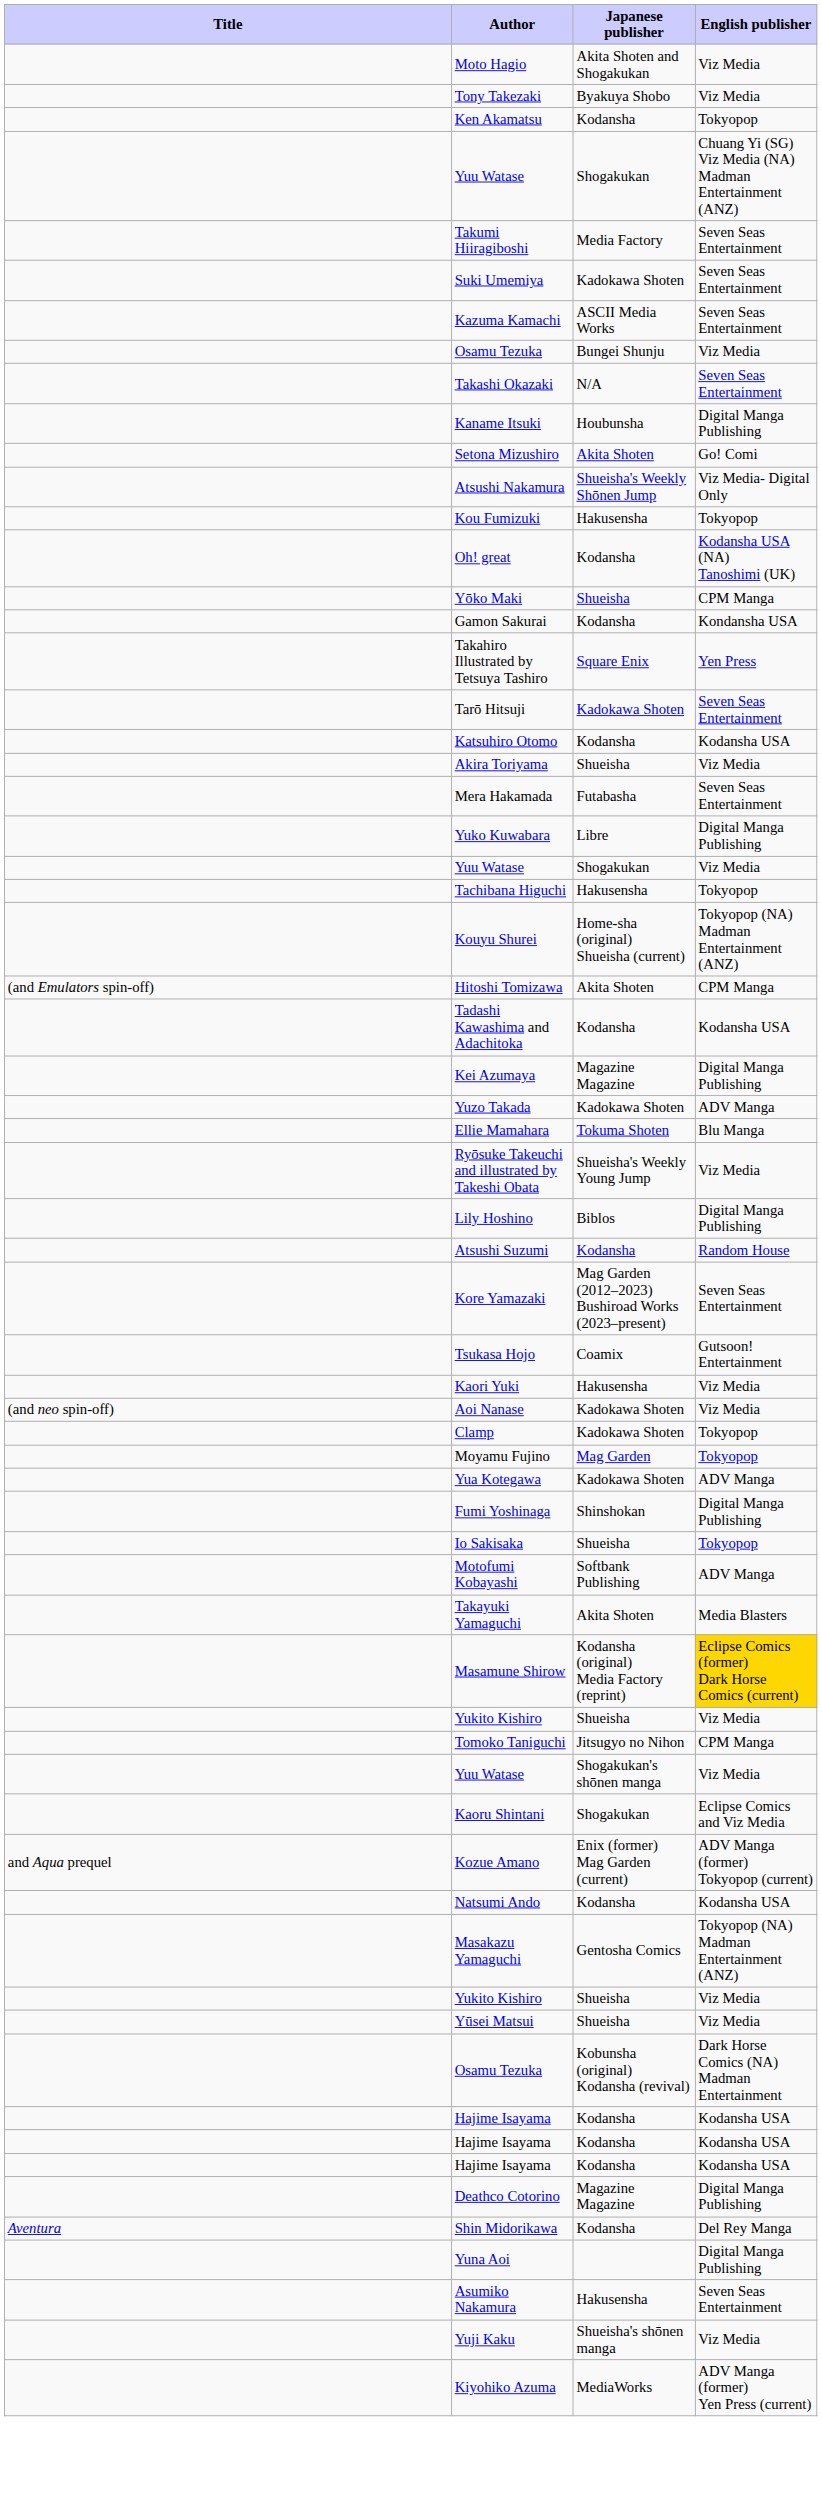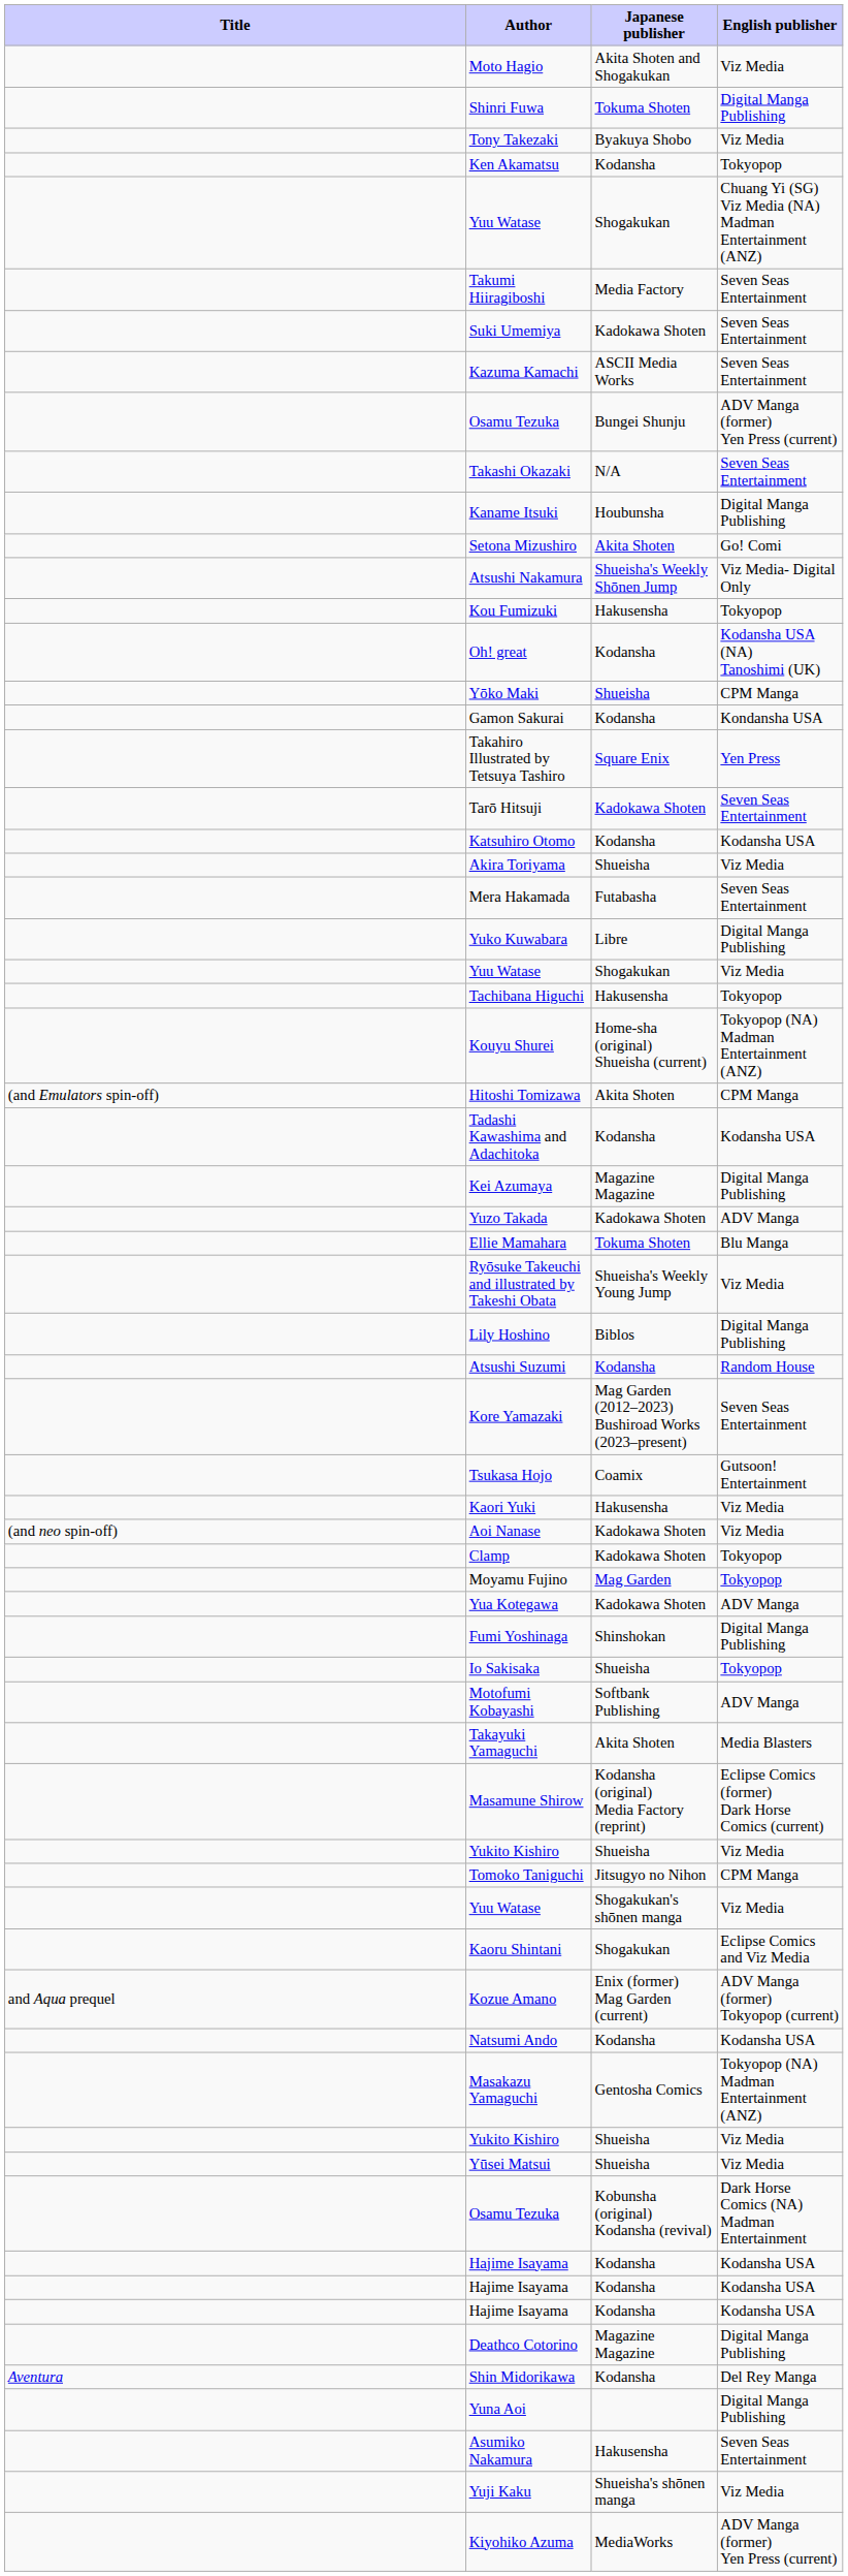 <table class="wikitable" style="width: 100%;">
 <tr>
 <th style="background: #ccf;">Title</th>
 <th style="background: #ccf; width: 15%;">Author</th>
 <th style="background: #ccf; width: 15%;">Japanese publisher</th>
 <th style="background: #ccf; width: 15%;">English publisher</th>
 </tr>
 <tr>
 <td></td>
 <td><a href='#'>Moto Hagio</a></td>
 <td>Akita Shoten and Shogakukan</td>
 <td>Viz Media</td>
+</tr>
+<tr>
+<td></td>
+<td><a href='#'>Shinri Fuwa</a></td>
+<td><a href='#'>Tokuma Shoten</a></td>
+<td><a href='#'>Digital Manga Publishing</a></td>
 </tr>
 <tr>
 <td></td>
 <td><a href='#'>Tony Takezaki</a></td>
 <td>Byakuya Shobo</td>
 <td>Viz Media</td>
 </tr>
 <tr>
 <td></td>
 <td><a href='#'>Ken Akamatsu</a></td>
 <td>Kodansha</td>
 <td>Tokyopop</td>
 </tr>
 <tr>
 <td></td>
 <td><a href='#'>Yuu Watase</a></td>
 <td>Shogakukan</td>
 <td>Chuang Yi (SG) <br> Viz Media (NA) <br> Madman Entertainment (ANZ)</td>
 </tr>
 <tr>
 <td></td>
 <td><a href='#'>Takumi Hiiragiboshi</a></td>
 <td>Media Factory</td>
 <td>Seven Seas Entertainment</td>
 </tr>
 <tr>
 <td></td>
 <td><a href='#'>Suki Umemiya</a></td>
 <td>Kadokawa Shoten</td>
 <td>Seven Seas Entertainment</td>
 </tr>
 <tr>
 <td></td>
 <td><a href='#'>Kazuma Kamachi</a></td>
 <td>ASCII Media Works</td>
 <td>Seven Seas Entertainment</td>
 </tr>
 <tr>
 <td></td>
 <td><a href='#'>Osamu Tezuka</a></td>
 <td>Bungei Shunju</td>
-<td>Viz Media</td>
+<td>ADV Manga (former) <br> Yen Press (current)</td>
 </tr>
 <tr>
 <td></td>
 <td><a href='#'>Takashi Okazaki</a></td>
 <td>N/A</td>
 <td><a href='#'>Seven Seas Entertainment</a></td>
 </tr>
 <tr>
 <td></td>
 <td><a href='#'>Kaname Itsuki</a></td>
 <td>Houbunsha</td>
 <td>Digital Manga Publishing</td>
 </tr>
 <tr>
 <td></td>
 <td><a href='#'>Setona Mizushiro</a></td>
 <td><a href='#'>Akita Shoten</a></td>
 <td>Go! Comi</td>
 </tr>
 <tr>
 <td></td>
 <td><a href='#'>Atsushi Nakamura</a></td>
 <td><a href='#'>Shueisha's Weekly Shōnen Jump</a></td>
 <td>Viz Media- Digital Only</td>
 </tr>
 <tr>
 <td></td>
 <td><a href='#'>Kou Fumizuki</a></td>
 <td>Hakusensha</td>
 <td>Tokyopop</td>
 </tr>
 <tr>
 <td></td>
 <td><a href='#'>Oh! great</a></td>
 <td>Kodansha</td>
 <td><a href='#'>Kodansha USA</a> (NA) <br> <a href='#'>Tanoshimi</a> (UK)</td>
 </tr>
 <tr>
 <td></td>
 <td><a href='#'>Yōko Maki</a></td>
 <td><a href='#'>Shueisha</a></td>
 <td>CPM Manga</td>
 </tr>
 <tr>
 <td></td>
 <td>Gamon Sakurai</td>
 <td>Kodansha</td>
 <td>Kondansha USA</td>
 </tr>
 <tr>
 <td></td>
 <td>Takahiro<br>Illustrated by Tetsuya Tashiro</td>
 <td><a href='#'>Square Enix</a></td>
 <td><a href='#'>Yen Press</a></td>
 </tr>
 <tr>
 <td></td>
 <td>Tarō Hitsuji</td>
 <td><a href='#'>Kadokawa Shoten</a></td>
 <td><a href='#'>Seven Seas Entertainment</a></td>
 </tr>
 <tr>
 <td></td>
 <td><a href='#'>Katsuhiro Otomo</a></td>
 <td>Kodansha</td>
 <td>Kodansha USA</td>
 </tr>
 <tr>
 <td></td>
 <td><a href='#'>Akira Toriyama</a></td>
 <td>Shueisha</td>
 <td>Viz Media</td>
 </tr>
 <tr>
 <td></td>
 <td>Mera Hakamada</td>
 <td>Futabasha</td>
 <td>Seven Seas Entertainment</td>
 </tr>
 <tr>
 <td></td>
 <td><a href='#'>Yuko Kuwabara</a></td>
 <td>Libre</td>
 <td>Digital Manga Publishing</td>
 </tr>
 <tr>
 <td></td>
 <td><a href='#'>Yuu Watase</a></td>
 <td>Shogakukan</td>
 <td>Viz Media</td>
 </tr>
 <tr>
 <td></td>
 <td><a href='#'>Tachibana Higuchi</a></td>
 <td>Hakusensha</td>
 <td>Tokyopop</td>
 </tr>
 <tr>
 <td></td>
 <td><a href='#'>Kouyu Shurei</a></td>
 <td>Home-sha (original) <br> Shueisha (current)</td>
 <td>Tokyopop (NA) <br> Madman Entertainment (ANZ)</td>
 </tr>
 <tr>
 <td> <div>(and <em>Emulators</em> spin-off)</div></td>
 <td><a href='#'>Hitoshi Tomizawa</a></td>
 <td>Akita Shoten</td>
 <td>CPM Manga</td>
 </tr>
 <tr>
 <td></td>
 <td><a href='#'>Tadashi Kawashima</a> and <a href='#'>Adachitoka</a></td>
 <td>Kodansha</td>
 <td>Kodansha USA</td>
 </tr>
 <tr>
 <td></td>
 <td><a href='#'>Kei Azumaya</a></td>
 <td>Magazine Magazine</td>
 <td>Digital Manga Publishing</td>
 </tr>
 <tr>
 <td></td>
 <td><a href='#'>Yuzo Takada</a></td>
 <td>Kadokawa Shoten</td>
 <td>ADV Manga</td>
 </tr>
 <tr>
 <td></td>
 <td><a href='#'>Ellie Mamahara</a></td>
 <td><a href='#'>Tokuma Shoten</a></td>
 <td>Blu Manga</td>
 </tr>
 <tr>
 <td></td>
 <td><a href='#'>Ryōsuke Takeuchi and illustrated by Takeshi Obata</a></td>
 <td>Shueisha's Weekly Young Jump</td>
 <td>Viz Media</td>
 </tr>
 <tr>
 <td></td>
 <td><a href='#'>Lily Hoshino</a></td>
 <td>Biblos</td>
 <td>Digital Manga Publishing</td>
 </tr>
 <tr>
 <td></td>
 <td><a href='#'>Atsushi Suzumi</a></td>
 <td><a href='#'>Kodansha</a></td>
 <td><a href='#'>Random House</a></td>
 </tr>
 <tr>
 <td></td>
 <td><a href='#'>Kore Yamazaki</a></td>
 <td>Mag Garden (2012–2023)<br> Bushiroad Works (2023–present)</td>
 <td>Seven Seas Entertainment</td>
 </tr>
 <tr>
 <td></td>
 <td><a href='#'>Tsukasa Hojo</a></td>
 <td>Coamix</td>
 <td>Gutsoon! Entertainment</td>
 </tr>
 <tr>
 <td></td>
 <td><a href='#'>Kaori Yuki</a></td>
 <td>Hakusensha</td>
 <td>Viz Media</td>
 </tr>
 <tr>
 <td> <div>(and <em>neo</em> spin-off)</div></td>
 <td><a href='#'>Aoi Nanase</a></td>
 <td>Kadokawa Shoten</td>
 <td>Viz Media</td>
 </tr>
 <tr>
 <td></td>
 <td><a href='#'>Clamp</a></td>
 <td>Kadokawa Shoten</td>
 <td>Tokyopop</td>
 </tr>
 <tr>
 <td></td>
 <td>Moyamu Fujino</td>
 <td><a href='#'>Mag Garden</a></td>
 <td><a href='#'>Tokyopop</a></td>
 </tr>
 <tr>
 <td></td>
 <td><a href='#'>Yua Kotegawa</a></td>
 <td>Kadokawa Shoten</td>
 <td>ADV Manga</td>
 </tr>
 <tr>
 <td></td>
 <td><a href='#'>Fumi Yoshinaga</a></td>
 <td>Shinshokan</td>
 <td>Digital Manga Publishing</td>
 </tr>
 <tr>
 <td></td>
 <td><a href='#'>Io Sakisaka</a></td>
 <td>Shueisha</td>
 <td><a href='#'>Tokyopop</a></td>
 </tr>
 <tr>
 <td></td>
 <td><a href='#'>Motofumi Kobayashi</a></td>
 <td>Softbank Publishing</td>
 <td>ADV Manga</td>
 </tr>
 <tr>
 <td></td>
 <td><a href='#'>Takayuki Yamaguchi</a></td>
 <td>Akita Shoten</td>
 <td>Media Blasters</td>
 </tr>
 <tr>
 <td></td>
 <td><a href='#'>Masamune Shirow</a></td>
 <td>Kodansha (original) <br> Media Factory (reprint)</td>
-<td style="background: gold;">Eclipse Comics (former) <br> Dark Horse Comics (current)</td>
+<td>Eclipse Comics (former) <br> Dark Horse Comics (current)</td>
 </tr>
 <tr>
 <td></td>
 <td><a href='#'>Yukito Kishiro</a></td>
 <td>Shueisha</td>
 <td>Viz Media</td>
 </tr>
 <tr>
 <td></td>
 <td><a href='#'>Tomoko Taniguchi</a></td>
 <td>Jitsugyo no Nihon</td>
 <td>CPM Manga</td>
 </tr>
 <tr>
 <td></td>
 <td><a href='#'>Yuu Watase</a></td>
 <td>Shogakukan's shōnen manga</td>
 <td>Viz Media</td>
 </tr>
 <tr>
 <td></td>
 <td><a href='#'>Kaoru Shintani</a></td>
 <td>Shogakukan</td>
 <td>Eclipse Comics and Viz Media</td>
 </tr>
 <tr>
 <td> <div> and <em>Aqua</em> prequel </div></td>
 <td><a href='#'>Kozue Amano</a></td>
 <td>Enix (former) <br> Mag Garden (current)</td>
 <td>ADV Manga (former) <br> Tokyopop (current)</td>
 </tr>
 <tr>
 <td></td>
 <td><a href='#'>Natsumi Ando</a></td>
 <td>Kodansha</td>
 <td>Kodansha USA</td>
 </tr>
 <tr>
 <td></td>
 <td><a href='#'>Masakazu Yamaguchi</a></td>
 <td>Gentosha Comics</td>
 <td>Tokyopop (NA) <br> Madman Entertainment (ANZ)</td>
 </tr>
 <tr>
 <td></td>
 <td><a href='#'>Yukito Kishiro</a></td>
 <td>Shueisha</td>
 <td>Viz Media</td>
 </tr>
 <tr>
 <td></td>
 <td><a href='#'>Yūsei Matsui</a></td>
 <td>Shueisha</td>
 <td>Viz Media</td>
 </tr>
 <tr>
 <td></td>
 <td><a href='#'>Osamu Tezuka</a></td>
 <td>Kobunsha (original) <br> Kodansha (revival)</td>
 <td>Dark Horse Comics (NA) <br> Madman Entertainment</td>
 </tr>
 <tr>
 <td></td>
 <td><a href='#'>Hajime Isayama</a></td>
 <td>Kodansha</td>
 <td>Kodansha USA</td>
 </tr>
 <tr>
 <td></td>
 <td>Hajime Isayama</td>
 <td>Kodansha</td>
 <td>Kodansha USA</td>
 </tr>
 <tr>
 <td></td>
 <td>Hajime Isayama</td>
 <td>Kodansha</td>
 <td>Kodansha USA</td>
 </tr>
 <tr>
 <td></td>
 <td><a href='#'>Deathco Cotorino</a></td>
 <td>Magazine Magazine</td>
 <td>Digital Manga Publishing</td>
 </tr>
 <tr>
 <td><em><a href='#'>Aventura</a></em></td>
 <td><a href='#'>Shin Midorikawa</a></td>
 <td>Kodansha</td>
 <td>Del Rey Manga</td>
 </tr>
 <tr>
 <td></td>
 <td><a href='#'>Yuna Aoi</a></td>
 <td></td>
 <td>Digital Manga Publishing</td>
 </tr>
 <tr>
 <td></td>
 <td><a href='#'>Asumiko Nakamura</a></td>
 <td>Hakusensha</td>
 <td>Seven Seas Entertainment</td>
 </tr>
 <tr>
 <td></td>
 <td><a href='#'>Yuji Kaku</a></td>
 <td>Shueisha's shōnen manga</td>
 <td>Viz Media</td>
 </tr>
 <tr>
 <td></td>
 <td><a href='#'>Kiyohiko Azuma</a></td>
 <td>MediaWorks</td>
 <td>ADV Manga (former) <br> Yen Press (current)</td>
 </tr>
 </table>
